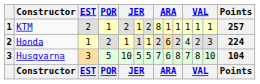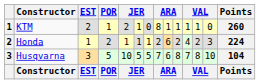 <table class="wikitable" style="font-size:85%; text-align:center">
 <tr>
 <th></th>
 <th>Constructor</th>
 <th><a href='#'>EST</a><br></th>
 <th><a href='#'>POR</a><br></th>
 <th colspan=3><a href='#'>JER</a><br></th>
 <th colspan=3><a href='#'>ARA</a><br></th>
 <th colspan=3><a href='#'>VAL</a><br></th>
 <th>Points</th>
 </tr>
 <tr>
 <th>1</th>
 <td align=left> <a href='#'>KTM</a></td>
 <td style="background:#dfdfdf;">2</td>
 <td style="background:#ffffbf;">1</td>
 <td style="background:#dfdfdf;">2</td>
 <td style="background:#ffffbf;">1</td>
-<td style="background:#dfdfdf;">2</td>
+<td style="background:#dfdfdf;">0</td>
 <td style="background:#ffffbf;">8</td>
 <td style="background:#ffffbf;">1</td>
 <td style="background:#ffffbf;">1</td>
 <td style="background:#ffffbf;">1</td>
 <td style="background:#ffffbf;">1</td>
-<td style="background:#ffffbf;">1</td>
-<th>257</th>
+<td style="background:#ffffbf;">0</td>
+<th>260</th>
 </tr>
 <tr>
 <th>2</th>
 <td align=left> <a href='#'>Honda</a></td>
 <td style="background:#ffffbf;">1</td>
 <td style="background:#dfdfdf;">2</td>
 <td style="background:#ffffbf;">1</td>
 <td style="background:#dfdfdf;">1</td>
 <td style="background:#ffffbf;">1</td>
 <td style="background:#dfdfdf;">2</td>
 <td style="background:#ffdf9f;">6</td>
 <td style="background:#dfdfdf;">2</td>
 <td style="background:#dfffdf;">4</td>
 <td style="background:#dfdfdf;">2</td>
 <td style="background:#dfdfdf;">3</td>
 <th>224</th>
 </tr>
 <tr>
 <th>3</th>
 <td align=left> <a href='#'>Husqvarna</a></td>
 <td style="background:#ffdf9f;">3</td>
 <td style="background:#dfffdf;">5</td>
 <td style="background:#dfffdf;">10</td>
 <td style="background:#dfffdf;">5</td>
 <td style="background:#dfffdf;">5</td>
 <td style="background:#dfffdf;">7</td>
 <td style="background:#dfffdf;">6</td>
 <td style="background:#dfffdf;">8</td>
 <td style="background:#dfffdf;">7</td>
 <td style="background:#dfffdf;">8</td>
 <td style="background:#dfffdf;">10</td>
 <th>104</th>
 </tr>
 <tr>
 <th></th>
 <th>Constructor</th>
 <th><a href='#'>EST</a><br></th>
 <th><a href='#'>POR</a><br></th>
 <th colspan=3><a href='#'>JER</a><br></th>
 <th colspan=3><a href='#'>ARA</a><br></th>
 <th colspan=3><a href='#'>VAL</a><br></th>
 <th>Points</th>
 </tr>
 </table>
